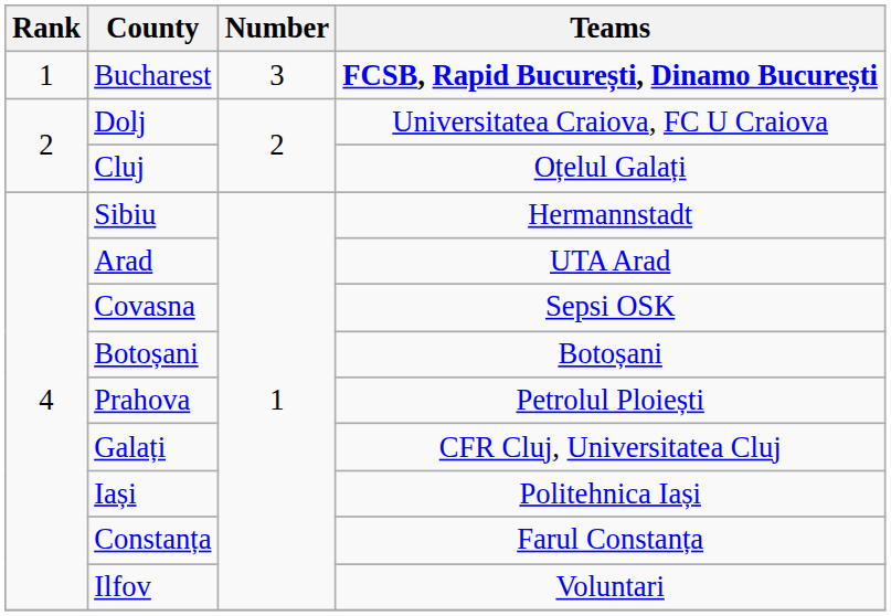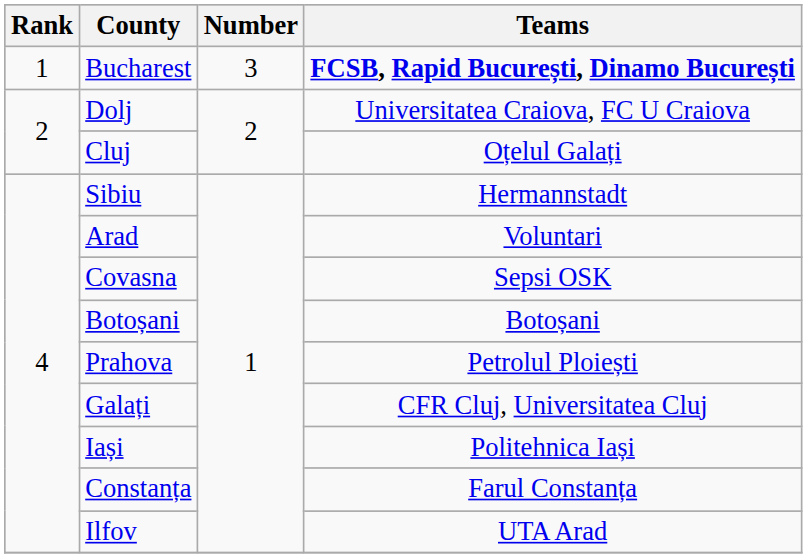 <table class="wikitable">
 <tr>
 <th>Rank</th>
 <th>County</th>
 <th>Number</th>
 <th>Teams</th>
 </tr>
 <tr>
 <td align="center">1</td>
 <td><a href='#'>Bucharest</a></td>
 <td align="center">3</td>
 <td align="center"><strong><a href='#'>FCSB</a>, <a href='#'>Rapid București</a>, <a href='#'>Dinamo București</a></strong></td>
 </tr>
 <tr>
 <td rowspan="2" align="center">2</td>
 <td><a href='#'>Dolj</a></td>
 <td rowspan="2" align="center">2</td>
 <td align="center"><a href='#'>Universitatea Craiova</a>, <a href='#'>FC U Craiova</a></td>
 </tr>
 <tr>
 <td><a href='#'>Cluj</a></td>
 <td align="center"><a href='#'>Oțelul Galați</a></td>
 </tr>
 <tr>
 <td rowspan="9" align="center">4</td>
 <td><a href='#'>Sibiu</a></td>
 <td rowspan="9" align="center">1</td>
 <td align="center"><a href='#'>Hermannstadt</a></td>
 </tr>
 <tr>
 <td><a href='#'>Arad</a></td>
-<td align="center"><a href='#'>UTA Arad</a></td>
+<td align="center"><a href='#'>Voluntari</a></td>
 </tr>
 <tr>
 <td><a href='#'>Covasna</a></td>
 <td align="center"><a href='#'>Sepsi OSK</a></td>
 </tr>
 <tr>
 <td><a href='#'>Botoșani</a></td>
 <td align="center"><a href='#'>Botoșani</a></td>
 </tr>
 <tr>
 <td><a href='#'>Prahova</a></td>
 <td align="center"><a href='#'>Petrolul Ploiești</a></td>
 </tr>
 <tr>
 <td><a href='#'>Galați</a></td>
 <td align="center"><a href='#'>CFR Cluj</a>, <a href='#'>Universitatea Cluj</a></td>
 </tr>
 <tr>
 <td><a href='#'>Iași</a></td>
 <td align="center"><a href='#'>Politehnica Iași</a></td>
 </tr>
 <tr>
 <td><a href='#'>Constanța</a></td>
 <td align="center"><a href='#'>Farul Constanța</a></td>
 </tr>
 <tr>
 <td><a href='#'>Ilfov</a></td>
-<td align="center"><a href='#'>Voluntari</a></td>
+<td align="center"><a href='#'>UTA Arad</a></td>
 </tr>
 <tr>
 </tr>
 </table>
